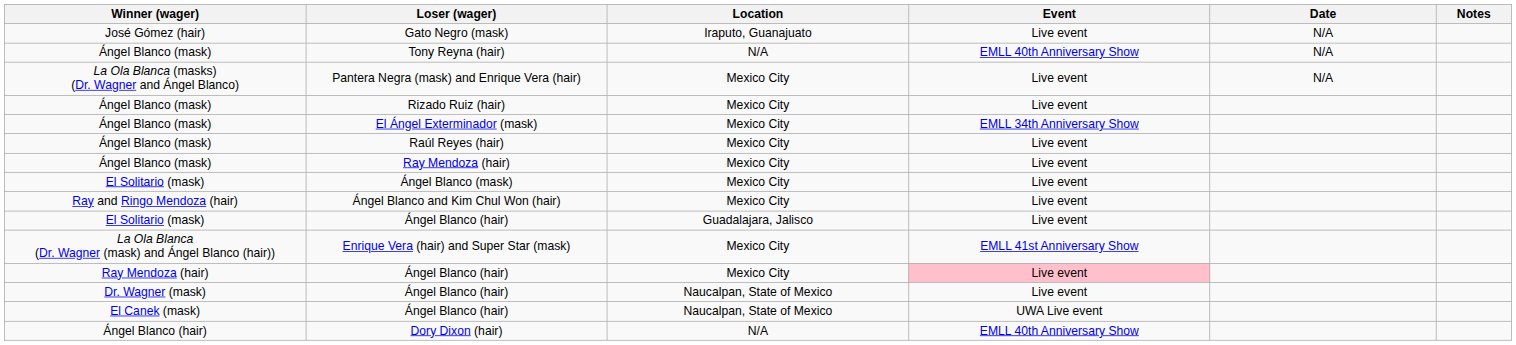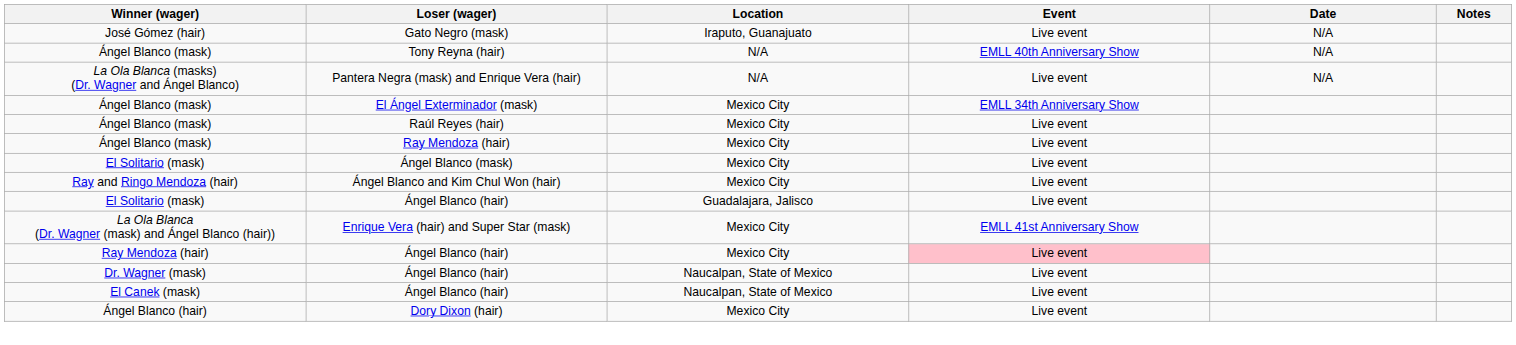 <table class="wikitable sortable" width=100%  style="text-align: center">
 <tr>
 <th width=20% scope="col">Winner (wager)</th>
 <th width=20% scope="col">Loser (wager)</th>
 <th width=20% scope="col">Location</th>
 <th width=20% scope="col">Event</th>
 <th width=15% scope="col">Date</th>
 <th class="unsortable" width=5% scope="col">Notes</th>
 </tr>
 <tr>
 <td>José Gómez (hair)</td>
 <td>Gato Negro (mask)</td>
 <td>Iraputo, Guanajuato</td>
 <td>Live event</td>
 <td>N/A</td>
 <td></td>
 </tr>
 <tr>
 <td>Ángel Blanco (mask)</td>
 <td>Tony Reyna (hair)</td>
 <td>N/A</td>
 <td><a href='#'>EMLL 40th Anniversary Show</a></td>
 <td>N/A</td>
 <td></td>
 </tr>
 <tr>
 <td><em>La Ola Blanca</em> (masks)<br>(<a href='#'>Dr. Wagner</a> and Ángel Blanco)</td>
 <td>Pantera Negra (mask) and Enrique Vera (hair)</td>
-<td>Mexico City</td>
+<td>N/A</td>
 <td>Live event</td>
 <td>N/A</td>
-<td></td>
-</tr>
-<tr>
-<td>Ángel Blanco (mask)</td>
-<td>Rizado Ruiz (hair)</td>
-<td>Mexico City</td>
-<td>Live event</td>
-<td></td>
 <td></td>
 </tr>
 <tr>
 <td>Ángel Blanco (mask)</td>
 <td><a href='#'>El Ángel Exterminador</a> (mask)</td>
 <td>Mexico City</td>
 <td><a href='#'>EMLL 34th Anniversary Show</a></td>
 <td></td>
 <td></td>
 </tr>
 <tr>
 <td>Ángel Blanco (mask)</td>
 <td>Raúl Reyes (hair)</td>
 <td>Mexico City</td>
 <td>Live event</td>
 <td></td>
 <td></td>
 </tr>
 <tr>
 <td>Ángel Blanco (mask)</td>
 <td><a href='#'>Ray Mendoza</a> (hair)</td>
 <td>Mexico City</td>
 <td>Live event</td>
 <td></td>
 <td></td>
 </tr>
 <tr>
 <td><a href='#'>El Solitario</a> (mask)</td>
 <td>Ángel Blanco (mask)</td>
 <td>Mexico City</td>
 <td>Live event</td>
 <td></td>
 <td></td>
 </tr>
 <tr>
 <td><a href='#'>Ray</a> and <a href='#'>Ringo Mendoza</a> (hair)</td>
 <td>Ángel Blanco and Kim Chul Won (hair)</td>
 <td>Mexico City</td>
 <td>Live event</td>
 <td></td>
 <td></td>
 </tr>
 <tr>
 <td><a href='#'>El Solitario</a> (mask)</td>
 <td>Ángel Blanco (hair)</td>
 <td>Guadalajara, Jalisco</td>
 <td>Live event</td>
 <td></td>
 <td></td>
 </tr>
 <tr>
 <td><em>La Ola Blanca</em> <br>(<a href='#'>Dr. Wagner</a> (mask) and Ángel Blanco (hair))</td>
 <td><a href='#'>Enrique Vera</a> (hair) and Super Star (mask)</td>
 <td>Mexico City</td>
 <td><a href='#'>EMLL 41st Anniversary Show</a></td>
 <td></td>
 <td></td>
 </tr>
 <tr>
 <td><a href='#'>Ray Mendoza</a> (hair)</td>
 <td>Ángel Blanco (hair)</td>
 <td>Mexico City</td>
 <td style="background: pink;">Live event</td>
 <td></td>
 <td></td>
 </tr>
 <tr>
 <td><a href='#'>Dr. Wagner</a> (mask)</td>
 <td>Ángel Blanco (hair)</td>
 <td>Naucalpan, State of Mexico</td>
 <td>Live event</td>
 <td></td>
 <td></td>
 </tr>
 <tr>
 <td><a href='#'>El Canek</a> (mask)</td>
 <td>Ángel Blanco (hair)</td>
 <td>Naucalpan, State of Mexico</td>
-<td>UWA Live event</td>
+<td>Live event</td>
 <td></td>
 <td></td>
 </tr>
 <tr>
 <td>Ángel Blanco (hair)</td>
 <td><a href='#'>Dory Dixon</a> (hair)</td>
-<td>N/A</td>
-<td><a href='#'>EMLL 40th Anniversary Show</a></td>
+<td>Mexico City</td>
+<td>Live event</td>
 <td></td>
 <td></td>
 </tr>
 </table>
